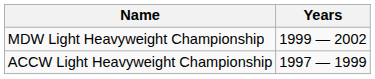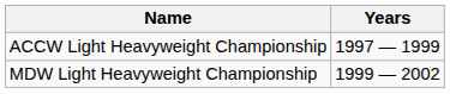 <table class="wikitable" border="1">
 <tr>
 <th>Name</th>
 <th>Years</th>
 </tr>
 <tr>
+<td>ACCW Light Heavyweight Championship</td>
+<td>1997 — 1999</td>
+</tr>
+<tr>
 <td>MDW Light Heavyweight Championship</td>
 <td>1999 — 2002</td>
 </tr>
-<tr>
-<td>ACCW Light Heavyweight Championship</td>
-<td>1997 — 1999</td>
-</tr>
 </table>
